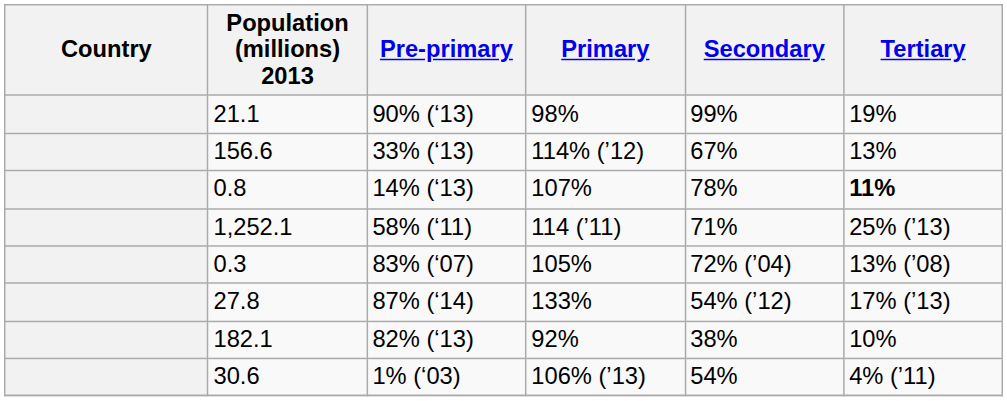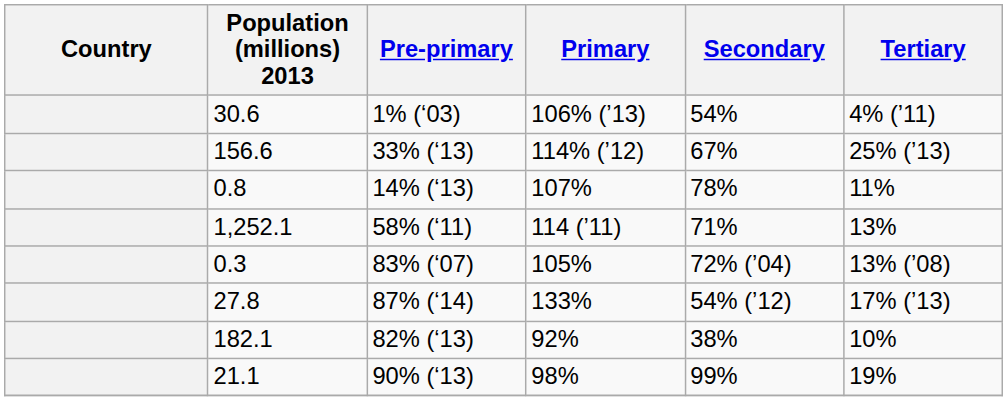 <table class="wikitable" summary="The first column names each country within Asia, grouped by region (South Asia, East Asia, Southeast Asia, Central Asia and West Asia). Columns two through five show the latest available UNESCO data for Gross Enrollment Ratio (GER) for four levels of education: pre-primary, primary, secondary, and tertiary.">
 <tr>
 <th scope="col" style="width: 130px;">Country</th>
 <th scope="col" style="width: 100px;">Population (millions) 2013</th>
 <th scope="col" style="width: 100px;"><a href='#'>Pre-primary</a></th>
 <th scope="col" style="width: 100px;"><a href='#'>Primary</a></th>
 <th scope="col" style="width: 100px;"><a href='#'>Secondary</a></th>
 <th scope="col" style="width: 100px;"><a href='#'>Tertiary</a></th>
 </tr>
 <tr>
 <th></th>
-<td>21.1</td>
-<td>90% (‘13)</td>
-<td>98%</td>
-<td>99%</td>
-<td>19%</td>
+<td>30.6</td>
+<td>1% (‘03)</td>
+<td>106% (’13)</td>
+<td>54%</td>
+<td>4% (’11)</td>
 </tr>
 <tr>
 <th></th>
 <td>156.6</td>
 <td>33% (‘13)</td>
 <td>114% (’12)</td>
 <td>67%</td>
-<td>13%</td>
+<td>25% (’13)</td>
 </tr>
 <tr>
 <th></th>
 <td>0.8</td>
 <td>14% (‘13)</td>
 <td>107%</td>
 <td>78%</td>
-<td><strong>11%</strong></td>
+<td>11%</td>
 </tr>
 <tr>
 <th></th>
 <td>1,252.1</td>
 <td>58% (‘11)</td>
 <td>114 (’11)</td>
 <td>71%</td>
-<td>25% (’13)</td>
+<td>13%</td>
 </tr>
 <tr>
 <th></th>
 <td>0.3</td>
 <td>83% (‘07)</td>
 <td>105%</td>
 <td>72% (’04)</td>
 <td>13% (’08)</td>
 </tr>
 <tr>
 <th></th>
 <td>27.8</td>
 <td>87% (‘14)</td>
 <td>133%</td>
 <td>54% (’12)</td>
 <td>17% (’13)</td>
 </tr>
 <tr>
 <th></th>
 <td>182.1</td>
 <td>82% (‘13)</td>
 <td>92%</td>
 <td>38%</td>
 <td>10%</td>
 </tr>
 <tr>
 <th></th>
-<td>30.6</td>
-<td>1% (‘03)</td>
-<td>106% (’13)</td>
-<td>54%</td>
-<td>4% (’11)</td>
+<td>21.1</td>
+<td>90% (‘13)</td>
+<td>98%</td>
+<td>99%</td>
+<td>19%</td>
 </tr>
 <tr>
 </tr>
 </table>
